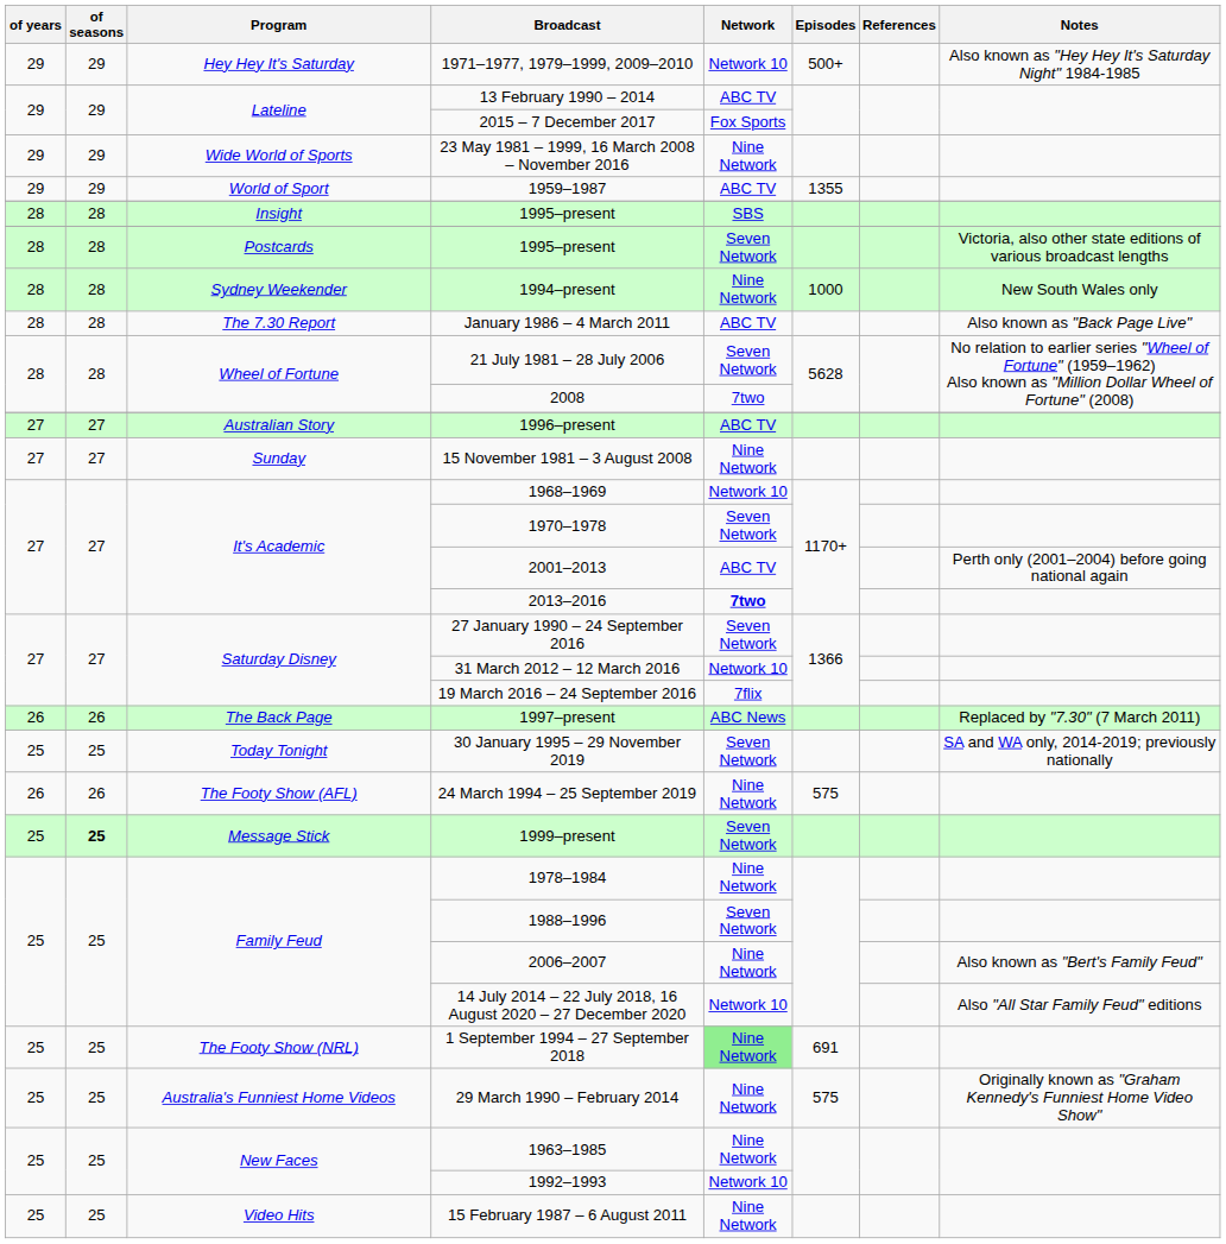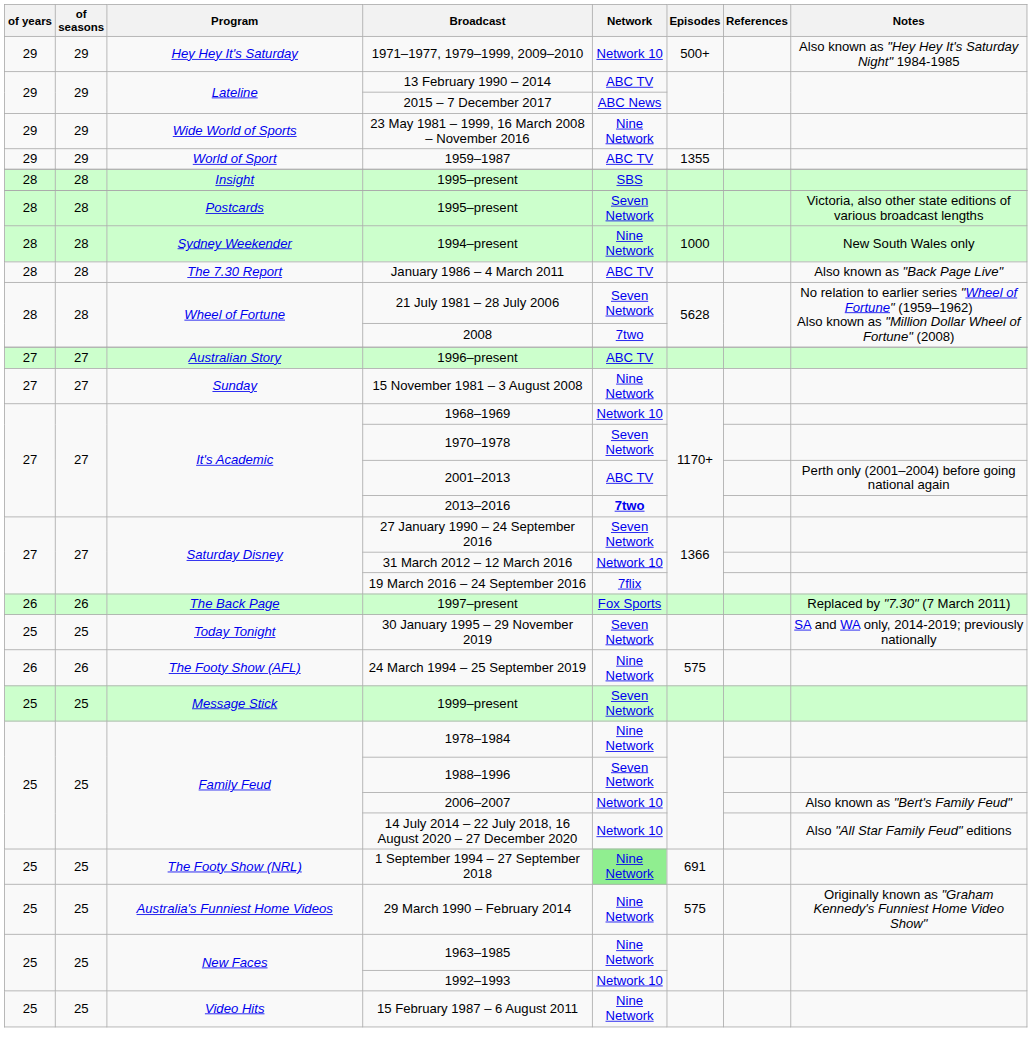 <table class="wikitable" style="text-align:center;">
 <tr>
 <th style="font-size:87.5%; width: 5%"> of years</th>
 <th style="font-size:87.5%; width: 5%"> of seasons </th>
 <th style="font-size:87.5%; width: 25%">Program</th>
 <th style="font-size:87.5%;">Broadcast</th>
 <th style="font-size:87.5%;">Network</th>
 <th style="font-size:87.5%;">Episodes</th>
 <th style="font-size:87.5%;">References</th>
 <th style="font-size:87.5%;">Notes</th>
 </tr>
 <tr>
 <td style="text-align:center;">29</td>
 <td style="text-align:center;">29</td>
 <td style="text-align:center;"><em><a href='#'>Hey Hey It's Saturday</a></em></td>
 <td style="text-align:center;">1971–1977, 1979–1999, 2009–2010</td>
 <td><a href='#'>Network 10</a></td>
 <td style="text-align:center;">500+</td>
 <td style="text-align:center;"></td>
 <td style="text-align:center;">Also known as <em>"Hey Hey It's Saturday Night"</em> 1984-1985</td>
 </tr>
 <tr>
 <td rowspan="2">29</td>
 <td rowspan="2">29</td>
 <td rowspan="2"><em><a href='#'>Lateline</a></em></td>
 <td style="text-align:center;">13 February 1990 – 2014</td>
 <td style="text-align:center;"><a href='#'>ABC TV</a></td>
 <td rowspan="2"></td>
 <td rowspan="2"></td>
 <td rowspan="2"></td>
 </tr>
 <tr>
 <td>2015 – 7 December 2017</td>
-<td style="text-align:center;"><a href='#'>Fox Sports</a></td>
+<td><a href='#'>ABC News</a></td>
 </tr>
 <tr>
 <td style="text-align:center;">29</td>
 <td style="text-align:center;">29</td>
 <td style="text-align:center;"><em><a href='#'>Wide World of Sports</a></em></td>
 <td style="text-align:center;">23 May 1981 – 1999, 16 March 2008 – November 2016</td>
 <td style="text-align:center;"><a href='#'>Nine Network</a></td>
 <td style="text-align:center;"></td>
 <td style="text-align:center;"></td>
 <td style="text-align:center;"></td>
 </tr>
 <tr>
 <td style="text-align:center;">29</td>
 <td style="text-align:center;">29</td>
 <td style="text-align:center;"><em><a href='#'>World of Sport</a></em></td>
 <td style="text-align:center;">1959–1987</td>
 <td style="text-align:center;"><a href='#'>ABC TV</a></td>
 <td style="text-align:center;">1355</td>
 <td style="text-align:center;"></td>
 <td style="text-align:center;"></td>
 </tr>
 <tr>
 </tr>
 <tr style="background:#cfc;">
 <td style="text-align:center;">28</td>
 <td style="text-align:center;">28</td>
 <td style="text-align:center;"><em><a href='#'>Insight</a></em></td>
 <td style="text-align:center;">1995–present</td>
 <td style="text-align:center;"><a href='#'>SBS</a></td>
 <td style="text-align:center;"></td>
 <td style="text-align:center;"></td>
 <td style="text-align:center;"></td>
 </tr>
 <tr>
 </tr>
 <tr style="background:#cfc;">
 <td style="text-align:center;">28</td>
 <td style="text-align:center;">28</td>
 <td style="text-align:center;"><em><a href='#'>Postcards</a></em></td>
 <td style="text-align:center;">1995–present</td>
 <td style="text-align:center;"><a href='#'>Seven Network</a></td>
 <td style="text-align:center;"></td>
 <td style="text-align:center;"></td>
 <td style="text-align:center;">Victoria, also other state editions of various broadcast lengths</td>
 </tr>
 <tr style="background:#cfc;">
 <td style="text-align:center;">28</td>
 <td style="text-align:center;">28</td>
 <td style="text-align:center;"><em><a href='#'>Sydney Weekender</a></em></td>
 <td style="text-align:center;">1994–present</td>
 <td><a href='#'>Nine Network</a></td>
 <td style="text-align:center;">1000</td>
 <td style="text-align:center;"></td>
 <td style="text-align:center;">New South Wales only</td>
 </tr>
 <tr>
 <td style="text-align:center;">28</td>
 <td style="text-align:center;">28</td>
 <td style="text-align:center;"><em><a href='#'>The 7.30 Report</a></em></td>
 <td style="text-align:center;">January 1986 – 4 March 2011</td>
 <td style="text-align:center;"><a href='#'>ABC TV</a></td>
 <td style="text-align:center;"></td>
 <td style="text-align:center;"></td>
 <td style="text-align:center;">Also known as <em>"Back Page Live"</em></td>
 </tr>
 <tr>
 <td rowspan="2">28</td>
 <td rowspan="2">28</td>
 <td rowspan="2"><em><a href='#'>Wheel of Fortune</a></em></td>
 <td style="text-align:center;">21 July 1981 – 28 July 2006</td>
 <td style="text-align:center;"><a href='#'>Seven Network</a></td>
 <td rowspan="2">5628</td>
 <td rowspan="2"></td>
 <td rowspan="2">No relation to earlier series <em>"<a href='#'>Wheel of Fortune</a>"</em> (1959–1962)<br>Also known as <em>"Million Dollar Wheel of Fortune"</em> (2008)</td>
 </tr>
 <tr>
 <td>2008</td>
 <td><a href='#'>7two</a></td>
 </tr>
 <tr>
 </tr>
 <tr style="background:#cfc;">
 <td style="text-align:center;">27</td>
 <td style="text-align:center;">27</td>
 <td style="text-align:center;"><em><a href='#'>Australian Story</a></em></td>
 <td style="text-align:center;">1996–present</td>
 <td style="text-align:center;"><a href='#'>ABC TV</a></td>
 <td style="text-align:center;"></td>
 <td style="text-align:center;"></td>
 <td style="text-align:center;"></td>
 </tr>
 <tr>
 <td style="text-align:center;">27</td>
 <td style="text-align:center;">27</td>
 <td style="text-align:center;"><em><a href='#'>Sunday</a></em></td>
 <td style="text-align:center;">15 November 1981 – 3 August 2008</td>
 <td style="text-align:center;"><a href='#'>Nine Network</a></td>
 <td style="text-align:center;"></td>
 <td style="text-align:center;"></td>
 <td></td>
 </tr>
 <tr>
 <td rowspan="4">27</td>
 <td rowspan="4">27</td>
 <td rowspan="4"><em><a href='#'>It's Academic</a></em></td>
 <td>1968–1969</td>
 <td><a href='#'>Network 10</a></td>
 <td rowspan="4">1170+</td>
 <td></td>
 <td></td>
 </tr>
 <tr>
 <td>1970–1978</td>
 <td><a href='#'>Seven Network</a></td>
 <td></td>
 <td></td>
 </tr>
 <tr>
 <td>2001–2013</td>
 <td style="text-align:center;"><a href='#'>ABC TV</a></td>
 <td></td>
 <td>Perth only (2001–2004) before going national again</td>
 </tr>
 <tr>
 <td>2013–2016</td>
 <td><strong><a href='#'>7two</a></strong></td>
 <td></td>
 <td></td>
 </tr>
 <tr>
 <td rowspan="3">27</td>
 <td rowspan="3">27</td>
 <td rowspan="3"><em><a href='#'>Saturday Disney</a></em></td>
 <td>27 January 1990 – 24 September 2016</td>
 <td><a href='#'>Seven Network</a></td>
 <td rowspan="3">1366</td>
 <td></td>
 <td></td>
 </tr>
 <tr>
 <td>31 March 2012 – 12 March 2016</td>
 <td style="text-align:center;"><a href='#'>Network 10</a></td>
 <td></td>
 <td></td>
 </tr>
 <tr>
 <td>19 March 2016 – 24 September 2016</td>
 <td><a href='#'>7flix</a></td>
 <td></td>
 <td></td>
 </tr>
 <tr style="background:#cfc;">
 <td style="text-align:center;">26</td>
 <td style="text-align:center;">26</td>
 <td style="text-align:center;"><em><a href='#'>The Back Page</a></em></td>
 <td style="text-align:center;">1997–present</td>
-<td><a href='#'>ABC News</a></td>
+<td style="text-align:center;"><a href='#'>Fox Sports</a></td>
 <td style="text-align:center;"></td>
 <td style="text-align:center;"></td>
 <td style="text-align:center;">Replaced by <em>"7.30"</em> (7 March 2011)</td>
 </tr>
 <tr>
 <td style="text-align:center;">25</td>
 <td style="text-align:center;">25</td>
 <td style="text-align:center;"><em><a href='#'>Today Tonight</a></em></td>
 <td style="text-align:center;">30 January 1995 – 29 November 2019</td>
 <td style="text-align:center;"><a href='#'>Seven Network</a></td>
 <td style="text-align:center;"></td>
 <td style="text-align:center;"></td>
 <td style="text-align:center;"><a href='#'>SA</a> and <a href='#'>WA</a> only, 2014-2019; previously nationally</td>
 </tr>
 <tr>
 <td>26</td>
 <td>26</td>
 <td><em><a href='#'>The Footy Show (AFL)</a></em></td>
 <td>24 March 1994 – 25 September 2019</td>
 <td><a href='#'>Nine Network</a></td>
 <td>575</td>
 <td style="text-align:center;"></td>
 <td style="text-align:center;"></td>
 </tr>
 <tr style="background:#cfc;">
 <td style="text-align:center;">25</td>
-<td style="text-align:center;"><strong>25</strong></td>
+<td style="text-align:center;">25</td>
 <td style="text-align:center;"><em><a href='#'>Message Stick</a></em></td>
 <td style="text-align:center;">1999–present</td>
 <td style="text-align:center;"><a href='#'>Seven Network</a></td>
 <td style="text-align:center;"></td>
 <td style="text-align:center;"></td>
 <td style="text-align:center;"></td>
 </tr>
 <tr>
 <td rowspan="4">25</td>
 <td rowspan="4">25</td>
 <td rowspan="4"><em><a href='#'>Family Feud</a></em></td>
 <td>1978–1984</td>
 <td><a href='#'>Nine Network</a></td>
 <td rowspan="4"></td>
 <td></td>
 <td></td>
 </tr>
 <tr>
 <td>1988–1996</td>
 <td><a href='#'>Seven Network</a></td>
 <td></td>
 <td></td>
 </tr>
 <tr>
 <td>2006–2007</td>
-<td><a href='#'>Nine Network</a></td>
+<td><a href='#'>Network 10</a></td>
 <td></td>
 <td>Also known as <em>"Bert's Family Feud"</em></td>
 </tr>
 <tr>
 <td>14 July 2014 – 22 July 2018, 16 August 2020 – 27 December 2020</td>
 <td><a href='#'>Network 10</a></td>
 <td></td>
 <td>Also <em>"All Star Family Feud"</em> editions</td>
 </tr>
 <tr>
 <td style="text-align:center;">25</td>
 <td style="text-align:center;">25</td>
 <td style="text-align:center;"><em><a href='#'>The Footy Show (NRL)</a></em></td>
 <td style="text-align:center;">1 September 1994 – 27 September 2018</td>
 <td style="background: lightgreen; text-align:center;"><a href='#'>Nine Network</a></td>
 <td style="text-align:center;">691</td>
 <td style="text-align:center;"></td>
 <td style="text-align:center;"></td>
 </tr>
 <tr style="text-align:center;">
 <td>25</td>
 <td>25</td>
 <td><em><a href='#'>Australia's Funniest Home Videos</a></em></td>
 <td>29 March 1990 – February 2014</td>
 <td><a href='#'>Nine Network</a></td>
 <td>575</td>
 <td style="text-align:center;"></td>
 <td>Originally known as <em>"Graham Kennedy's Funniest Home Video Show"</em></td>
 </tr>
 <tr>
 <td rowspan="2">25</td>
 <td rowspan="2">25</td>
 <td rowspan="2"><em><a href='#'>New Faces</a></em></td>
 <td>1963–1985</td>
 <td><a href='#'>Nine Network</a></td>
 <td rowspan="2"></td>
 <td rowspan="2"></td>
 <td rowspan="2" style="text-align:center;"></td>
 </tr>
 <tr>
 <td>1992–1993</td>
 <td><a href='#'>Network 10</a></td>
 </tr>
 <tr>
 <td style="text-align:center;">25</td>
 <td style="text-align:center;">25</td>
 <td style="text-align:center;"><em><a href='#'>Video Hits</a></em></td>
 <td style="text-align:center;">15 February 1987 – 6 August 2011</td>
 <td><a href='#'>Nine Network</a></td>
 <td style="text-align:center;"></td>
 <td style="text-align:center;"></td>
 <td style="text-align:center;"></td>
 </tr>
 </table>
